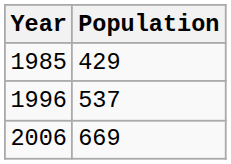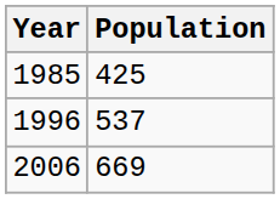 <table class="wikitable">
 <tr>
 <th>Year</th>
 <th>Population</th>
 </tr>
 <tr>
 <td>1985</td>
-<td>429</td>
+<td>425</td>
 </tr>
 <tr>
 <td>1996</td>
 <td>537</td>
 </tr>
 <tr>
 <td>2006</td>
 <td>669</td>
 </tr>
 </table>
